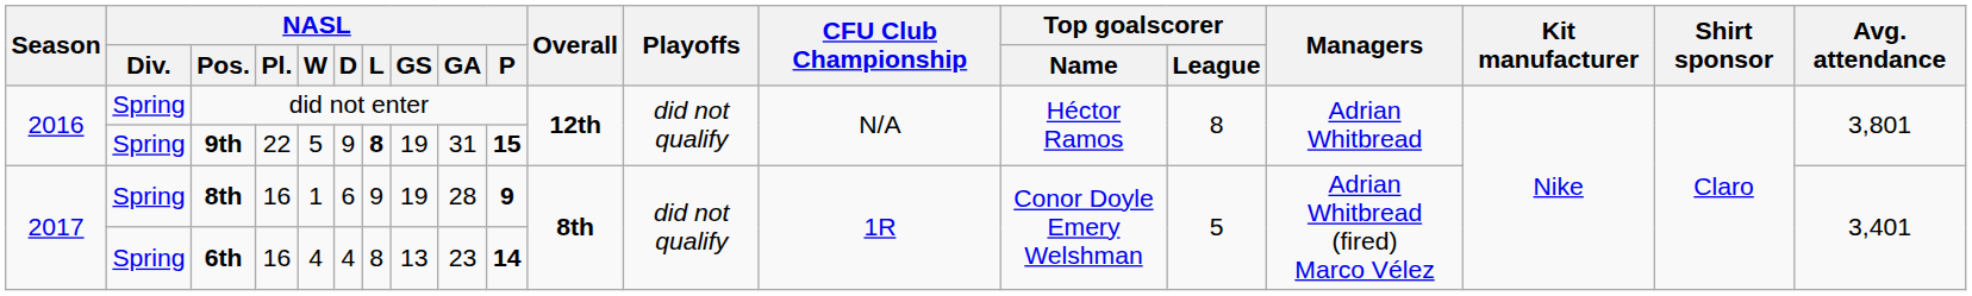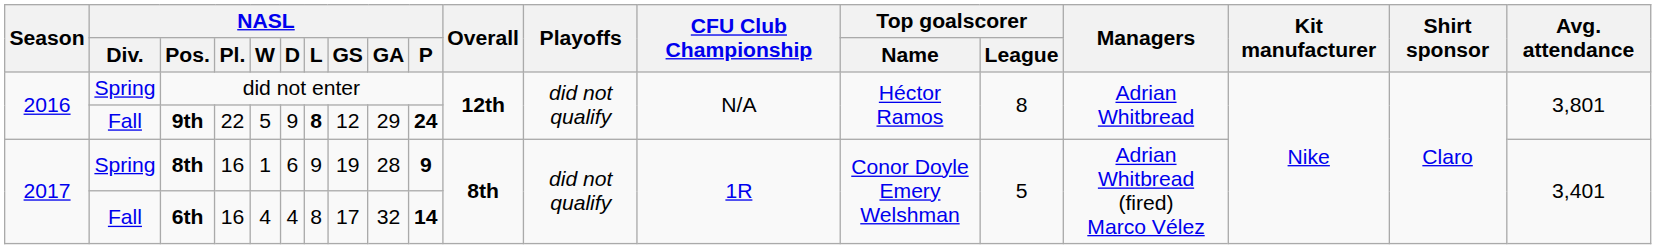 <table class="wikitable" style="text-align:center">
 <tr style="background:#efefef;">
 <th rowspan="2">Season</th>
 <th colspan="9"><a href='#'>NASL</a></th>
 <th rowspan="2">Overall</th>
 <th rowspan="2">Playoffs</th>
 <th rowspan="2"><a href='#'>CFU Club Championship</a></th>
 <th colspan="2">Top goalscorer</th>
 <th rowspan="2">Managers</th>
 <th rowspan="2">Kit manufacturer</th>
 <th rowspan="2">Shirt sponsor</th>
 <th rowspan="2">Avg. attendance</th>
 </tr>
 <tr>
 <th>Div.</th>
 <th>Pos.</th>
 <th>Pl.</th>
 <th>W</th>
 <th>D</th>
 <th>L</th>
 <th>GS</th>
 <th>GA</th>
 <th>P</th>
 <th>Name</th>
 <th>League</th>
 </tr>
 <tr>
 <td rowspan="2"><a href='#'>2016</a></td>
 <td><a href='#'>Spring</a></td>
 <td colspan="8">did not enter</td>
 <td rowspan="2"><strong>12th</strong></td>
 <td rowspan="2"><em>did not qualify</em></td>
 <td rowspan="2">N/A</td>
 <td rowspan="2"> <a href='#'>Héctor Ramos</a></td>
 <td rowspan="2">8</td>
 <td rowspan="2"> <a href='#'>Adrian Whitbread</a></td>
 <td rowspan="6"><a href='#'>Nike</a></td>
 <td rowspan="8"><a href='#'>Claro</a></td>
 <td rowspan="2">3,801</td>
 </tr>
 <tr>
-<td><a href='#'>Spring</a></td>
+<td><a href='#'>Fall</a></td>
 <td><strong>9th</strong></td>
 <td>22</td>
 <td>5</td>
 <td>9</td>
 <td><strong>8</strong></td>
-<td>19</td>
-<td>31</td>
-<td><strong>15</strong></td>
+<td>12</td>
+<td>29</td>
+<td><strong>24</strong></td>
 </tr>
 <tr>
 <td rowspan="2"><a href='#'>2017</a></td>
 <td><a href='#'>Spring</a></td>
 <td><strong>8th</strong></td>
 <td>16</td>
 <td>1</td>
 <td>6</td>
 <td>9</td>
 <td>19</td>
 <td>28</td>
 <td><strong>9</strong></td>
 <td rowspan="2"><strong>8th</strong></td>
 <td rowspan="2"><em>did not qualify</em></td>
 <td rowspan="2"><a href='#'>1R</a></td>
 <td rowspan="2"> <a href='#'>Conor Doyle</a><br> <a href='#'>Emery Welshman</a></td>
 <td rowspan="2">5</td>
 <td rowspan="2"> <a href='#'>Adrian Whitbread</a> (fired)<br> <a href='#'>Marco Vélez</a></td>
 <td rowspan="2">3,401 </td>
 </tr>
 <tr>
-<td><a href='#'>Spring</a></td>
+<td><a href='#'>Fall</a></td>
 <td><strong>6th</strong></td>
 <td>16</td>
 <td>4</td>
 <td>4</td>
 <td>8</td>
-<td>13</td>
-<td>23</td>
+<td>17</td>
+<td>32</td>
 <td><strong>14</strong></td>
 </tr>
 </table>
